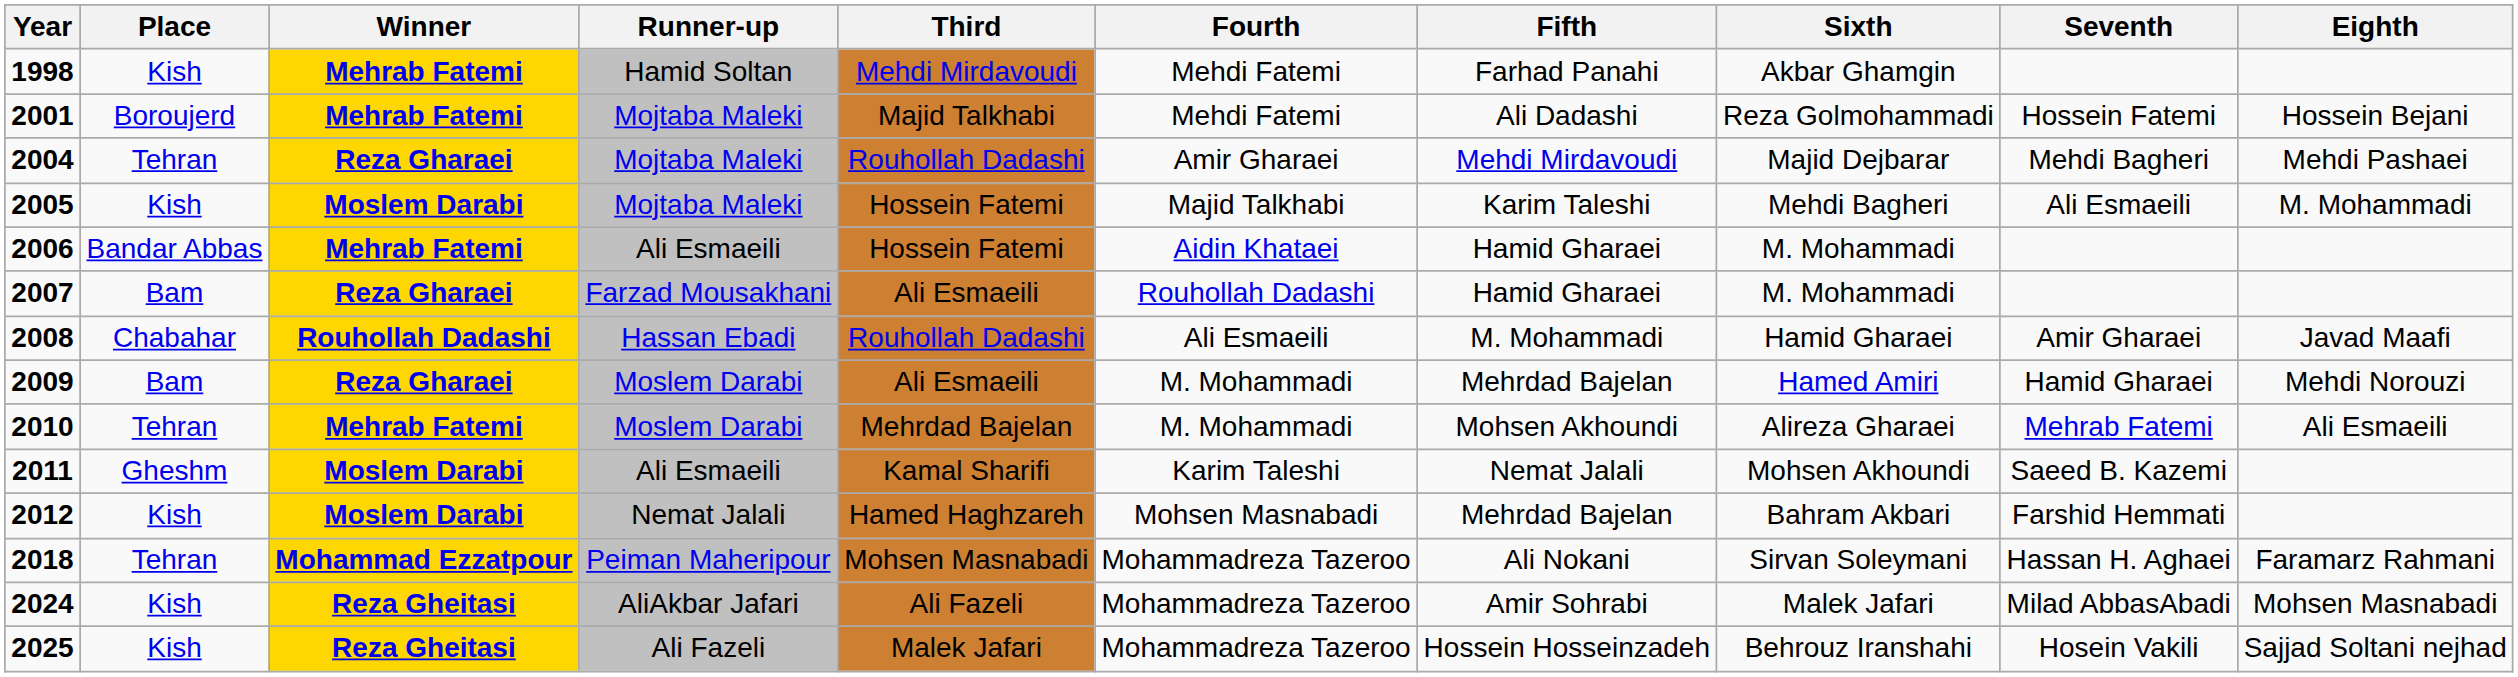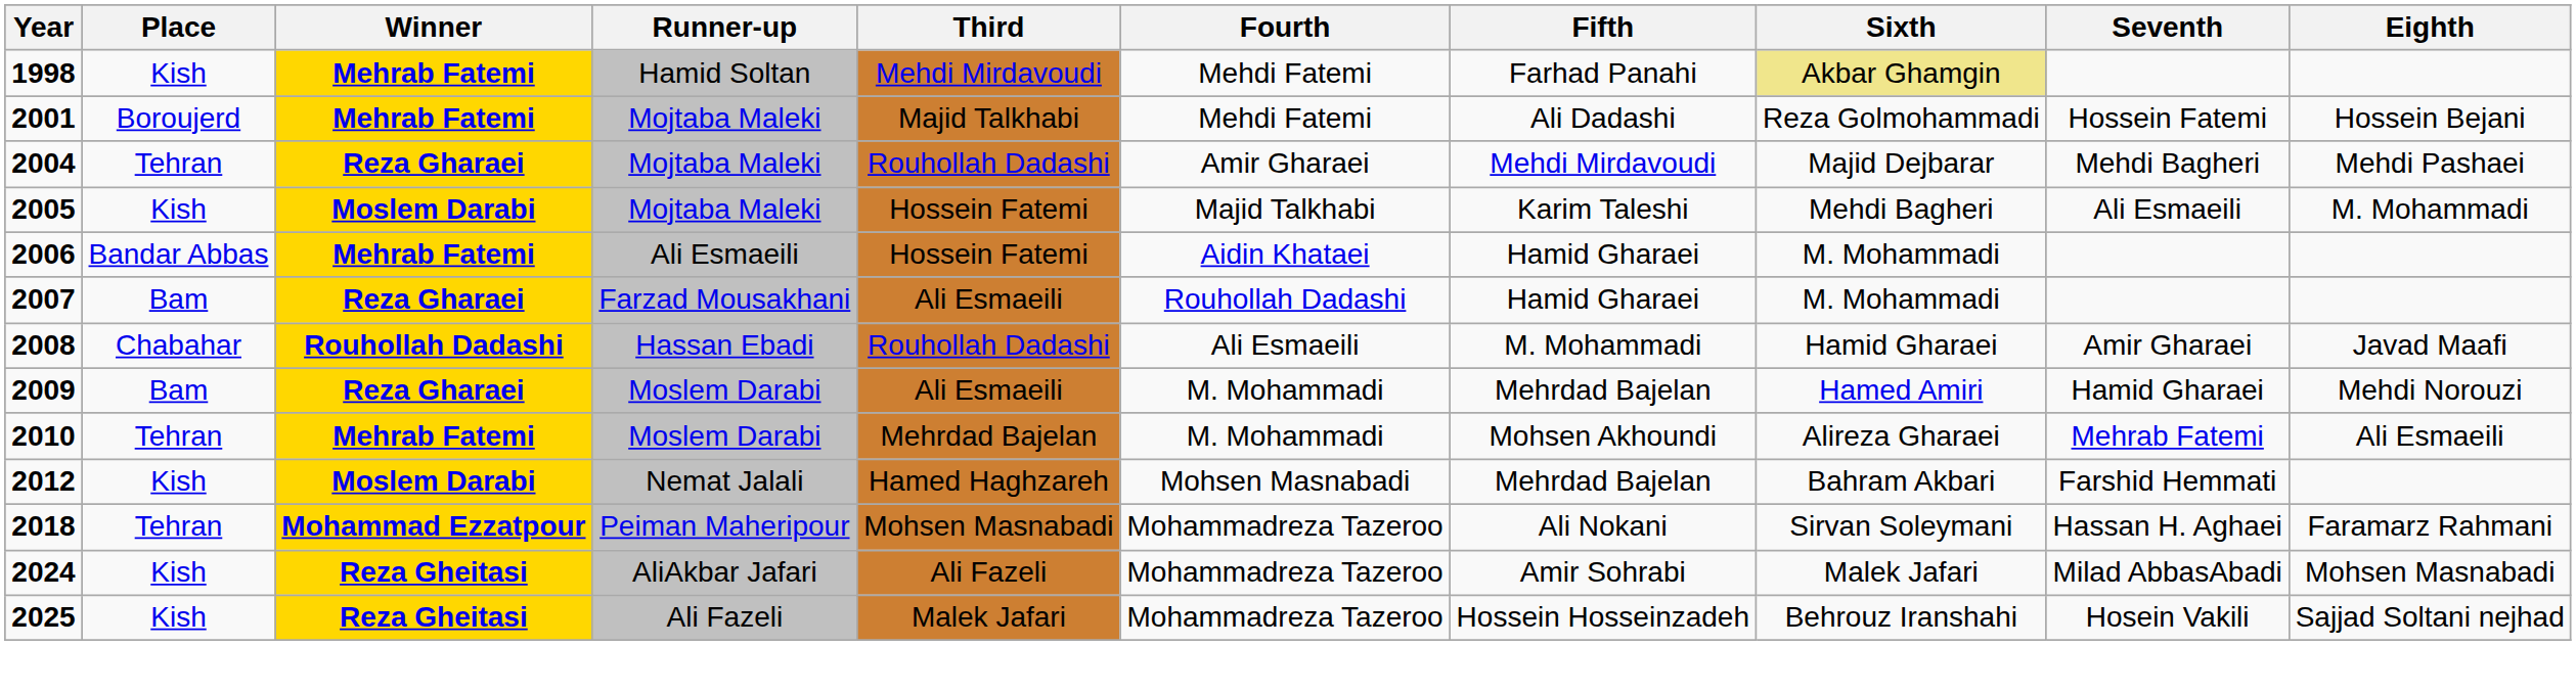 <table class="wikitable">
 <tr>
 <th width=25><strong>Year</strong></th>
 <th width=><strong>Place</strong></th>
 <th width=><strong>Winner</strong></th>
 <th width=><strong>Runner-up</strong></th>
 <th width=><strong>Third</strong></th>
 <th width=><strong>Fourth</strong></th>
 <th width=><strong>Fifth</strong></th>
 <th width=><strong>Sixth</strong></th>
 <th width=><strong>Seventh</strong></th>
 <th width=><strong>Eighth</strong></th>
 </tr>
 <tr>
 <td align="center"><strong>1998</strong></td>
 <td align="center"><a href='#'>Kish</a></td>
 <td align="center" style="background:#FFD700;"><strong><a href='#'>Mehrab Fatemi</a></strong></td>
 <td align="center" style="background:#C0C0C0;">Hamid Soltan</td>
 <td align="center" style="background:#CD7F32;"><a href='#'>Mehdi Mirdavoudi</a></td>
 <td align="center">Mehdi Fatemi</td>
 <td align="center">Farhad Panahi</td>
-<td align="center">Akbar Ghamgin</td>
+<td align="center" style="background: khaki;">Akbar Ghamgin</td>
 <td></td>
 <td></td>
 </tr>
 <tr>
 <td align="center"><strong>2001</strong></td>
 <td align="center"><a href='#'>Boroujerd</a></td>
 <td align="center" style="background:#FFD700;"><strong><a href='#'>Mehrab Fatemi</a></strong></td>
 <td align="center" style="background:#C0C0C0;"><a href='#'>Mojtaba Maleki</a></td>
 <td align="center" style="background:#CD7F32;">Majid Talkhabi</td>
 <td align="center">Mehdi Fatemi</td>
 <td align="center">Ali Dadashi</td>
 <td align="center">Reza Golmohammadi</td>
 <td align="center">Hossein Fatemi</td>
 <td align="center">Hossein Bejani</td>
 </tr>
 <tr>
 <td align="center"><strong>2004</strong></td>
 <td align="center"><a href='#'>Tehran</a></td>
 <td align="center" style="background:#FFD700;"><strong><a href='#'>Reza Gharaei</a></strong></td>
 <td align="center" style="background:#C0C0C0;"><a href='#'>Mojtaba Maleki</a></td>
 <td align="center" style="background:#CD7F32;"><a href='#'>Rouhollah Dadashi</a></td>
 <td align="center">Amir Gharaei</td>
 <td align="center"><a href='#'>Mehdi Mirdavoudi</a></td>
 <td align="center">Majid Dejbarar</td>
 <td align="center">Mehdi Bagheri</td>
 <td align="center">Mehdi Pashaei</td>
 </tr>
 <tr>
 <td align="center"><strong>2005</strong></td>
 <td align="center"><a href='#'>Kish</a></td>
 <td align="center" style="background:#FFD700;"><strong><a href='#'>Moslem Darabi</a></strong></td>
 <td align="center" style="background:#C0C0C0;"><a href='#'>Mojtaba Maleki</a></td>
 <td align="center" style="background:#CD7F32;">Hossein Fatemi</td>
 <td align="center">Majid Talkhabi</td>
 <td align="center">Karim Taleshi</td>
 <td align="center">Mehdi Bagheri</td>
 <td align="center">Ali Esmaeili</td>
 <td align="center">M. Mohammadi</td>
 </tr>
 <tr>
 <td align="center"><strong>2006</strong></td>
 <td align="center"><a href='#'>Bandar Abbas</a></td>
 <td align="center" style="background:#FFD700;"><strong><a href='#'>Mehrab Fatemi</a></strong></td>
 <td align="center" style="background:#C0C0C0;">Ali Esmaeili</td>
 <td align="center" style="background:#CD7F32;">Hossein Fatemi</td>
 <td align="center"><a href='#'>Aidin Khataei</a></td>
 <td align="center">Hamid Gharaei</td>
 <td align="center">M. Mohammadi</td>
 <td></td>
 <td></td>
 </tr>
 <tr>
 <td align="center"><strong>2007</strong></td>
 <td align="center"><a href='#'>Bam</a></td>
 <td align="center" style="background:#FFD700;"><strong><a href='#'>Reza Gharaei</a></strong></td>
 <td align="center" style="background:#C0C0C0;"><a href='#'>Farzad Mousakhani</a></td>
 <td align="center" style="background:#CD7F32;">Ali Esmaeili</td>
 <td align="center"><a href='#'>Rouhollah Dadashi</a></td>
 <td align="center">Hamid Gharaei</td>
 <td align="center">M. Mohammadi</td>
 <td></td>
 <td></td>
 </tr>
 <tr>
 <td align="center"><strong>2008</strong></td>
 <td align="center"><a href='#'>Chabahar</a></td>
 <td align="center" style="background:#FFD700;"><strong><a href='#'>Rouhollah Dadashi</a></strong></td>
 <td align="center" style="background:#C0C0C0;"><a href='#'>Hassan Ebadi</a></td>
 <td align="center" style="background:#CD7F32;"><a href='#'>Rouhollah Dadashi</a></td>
 <td align="center">Ali Esmaeili</td>
 <td align="center">M. Mohammadi</td>
 <td align="center">Hamid Gharaei</td>
 <td align="center">Amir Gharaei</td>
 <td align="center">Javad Maafi</td>
 </tr>
 <tr>
 <td align="center"><strong>2009</strong></td>
 <td align="center"><a href='#'>Bam</a></td>
 <td align="center" style="background:#FFD700;"><strong><a href='#'>Reza Gharaei</a></strong></td>
 <td align="center" style="background:#C0C0C0;"><a href='#'>Moslem Darabi</a></td>
 <td align="center" style="background:#CD7F32;">Ali Esmaeili</td>
 <td align="center">M. Mohammadi</td>
 <td align="center">Mehrdad Bajelan</td>
 <td align="center"><a href='#'>Hamed Amiri</a></td>
 <td align="center">Hamid Gharaei</td>
 <td align="center">Mehdi Norouzi</td>
 </tr>
 <tr>
 <td align="center"><strong>2010</strong></td>
 <td align="center"><a href='#'>Tehran</a></td>
 <td align="center" style="background:#FFD700;"><strong><a href='#'>Mehrab Fatemi</a></strong></td>
 <td align="center" style="background:#C0C0C0;"><a href='#'>Moslem Darabi</a></td>
 <td align="center" style="background:#CD7F32;">Mehrdad Bajelan</td>
 <td align="center">M. Mohammadi</td>
 <td align="center">Mohsen Akhoundi</td>
 <td align="center">Alireza Gharaei</td>
 <td align="center"><a href='#'>Mehrab Fatemi</a></td>
 <td align="center">Ali Esmaeili</td>
 </tr>
 <tr>
-<td align="center"><strong>2011</strong></td>
-<td align="center"><a href='#'>Gheshm</a></td>
-<td align="center" style="background:#FFD700;"><strong><a href='#'>Moslem Darabi</a></strong></td>
-<td align="center" style="background:#C0C0C0;">Ali Esmaeili</td>
-<td align="center" style="background:#CD7F32;">Kamal Sharifi</td>
-<td align="center">Karim Taleshi</td>
-<td align="center">Nemat Jalali</td>
-<td align="center">Mohsen Akhoundi</td>
-<td align="center">Saeed B. Kazemi</td>
-<td></td>
-</tr>
-<tr>
 <td align="center"><strong>2012</strong></td>
 <td align="center"><a href='#'>Kish</a></td>
 <td align="center" style="background:#FFD700;"><strong><a href='#'>Moslem Darabi</a></strong></td>
 <td align="center" style="background:#C0C0C0;">Nemat Jalali</td>
 <td align="center" style="background:#CD7F32;">Hamed Haghzareh</td>
 <td align="center">Mohsen Masnabadi</td>
 <td align="center">Mehrdad Bajelan</td>
 <td align="center">Bahram Akbari</td>
 <td align="center">Farshid Hemmati</td>
 <td></td>
 </tr>
 <tr>
 <td align="center"><strong>2018</strong></td>
 <td align="center"><a href='#'>Tehran</a></td>
 <td align="center" style="background:#FFD700;"><strong><a href='#'>Mohammad Ezzatpour</a></strong></td>
 <td align="center" style="background:#C0C0C0;"><a href='#'>Peiman Maheripour</a></td>
 <td align="center" style="background:#CD7F32;">Mohsen Masnabadi</td>
 <td align="center">Mohammadreza Tazeroo</td>
 <td align="center">Ali Nokani</td>
 <td align="center">Sirvan Soleymani</td>
 <td align="center">Hassan H. Aghaei</td>
 <td align="center">Faramarz Rahmani</td>
 </tr>
 <tr>
 <td align="center"><strong>2024</strong></td>
 <td align="center"><a href='#'>Kish</a></td>
 <td align="center" style="background:#FFD700;"><strong><a href='#'>Reza Gheitasi</a></strong></td>
 <td align="center" style="background:#C0C0C0;">AliAkbar Jafari</td>
 <td align="center" style="background:#CD7F32;">Ali Fazeli</td>
 <td align="center">Mohammadreza Tazeroo</td>
 <td align="center">Amir Sohrabi</td>
 <td align="center">Malek Jafari</td>
 <td align="center">Milad AbbasAbadi</td>
 <td align="center">Mohsen Masnabadi</td>
 </tr>
 <tr>
 <td><strong>2025</strong></td>
 <td align="center"><a href='#'>Kish</a></td>
 <td align="center" style="background:#FFD700;"><strong><a href='#'>Reza Gheitasi</a></strong></td>
 <td align="center" style="background:#C0C0C0;">Ali Fazeli</td>
 <td align="center" style="background:#CD7F32;">Malek Jafari</td>
 <td align="center">Mohammadreza Tazeroo</td>
 <td align="center">Hossein Hosseinzadeh</td>
 <td align="center">Behrouz Iranshahi</td>
 <td align="center">Hosein Vakili</td>
 <td align="center">Sajjad Soltani nejhad</td>
 </tr>
 </table>
